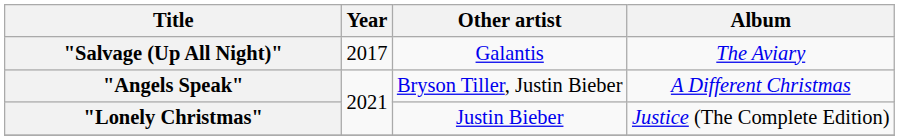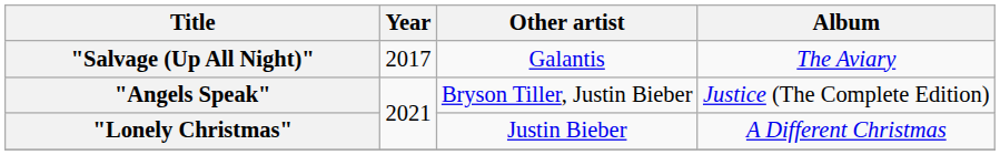 <table class="wikitable plainrowheaders" style="text-align:center;">
 <tr>
 <th scope="col" style="width:16em;">Title</th>
 <th scope="col">Year</th>
 <th scope="col">Other artist</th>
 <th scope="col">Album</th>
 </tr>
 <tr>
 <th scope="row">"Salvage (Up All Night)"</th>
 <td>2017</td>
 <td><a href='#'>Galantis</a></td>
 <td><em><a href='#'>The Aviary</a></em></td>
 </tr>
 <tr>
 <th scope="row">"Angels Speak"</th>
 <td rowspan="2">2021</td>
 <td><a href='#'>Bryson Tiller</a>, Justin Bieber</td>
-<td><em><a href='#'>A Different Christmas</a></em></td>
+<td><em><a href='#'>Justice</a></em> (The Complete Edition)</td>
 </tr>
 <tr>
 <th scope="row">"Lonely Christmas"</th>
 <td><a href='#'>Justin Bieber</a></td>
-<td><em><a href='#'>Justice</a></em> (The Complete Edition)</td>
+<td><em><a href='#'>A Different Christmas</a></em></td>
 </tr>
 <tr>
 </tr>
 </table>
